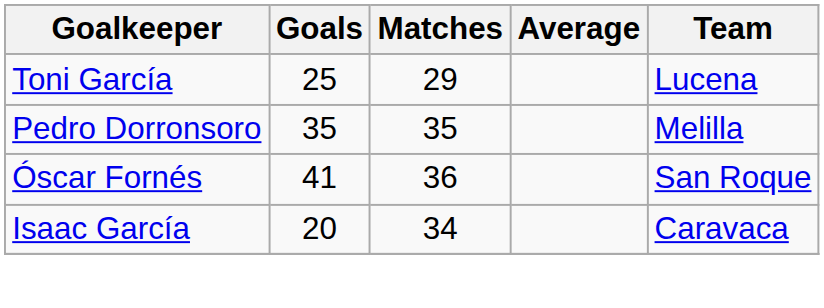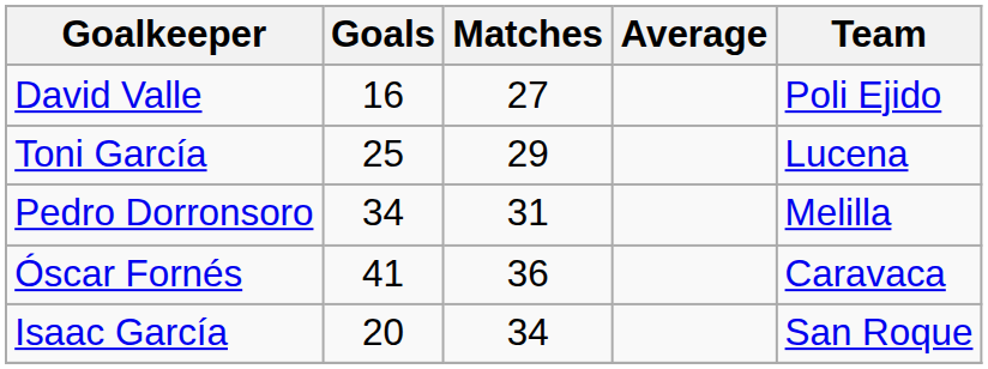 <table class="wikitable sortable">
 <tr>
 <th>Goalkeeper</th>
 <th>Goals</th>
 <th>Matches</th>
 <th>Average</th>
 <th>Team</th>
+</tr>
+<tr>
+<td> <a href='#'>David Valle</a></td>
+<td align=center>16</td>
+<td align=center>27</td>
+<td align=center></td>
+<td><a href='#'>Poli Ejido</a></td>
 </tr>
 <tr>
 <td> <a href='#'>Toni García</a></td>
 <td align=center>25</td>
 <td align=center>29</td>
 <td align=center></td>
 <td><a href='#'>Lucena</a></td>
 </tr>
 <tr>
 <td> <a href='#'>Pedro Dorronsoro</a></td>
-<td align=center>35</td>
-<td align=center>35</td>
+<td align=center>34</td>
+<td align=center>31</td>
 <td align=center></td>
 <td><a href='#'>Melilla</a></td>
 </tr>
 <tr>
 <td> <a href='#'>Óscar Fornés</a></td>
 <td align=center>41</td>
 <td align=center>36</td>
 <td align=center></td>
-<td><a href='#'>San Roque</a></td>
+<td><a href='#'>Caravaca</a></td>
 </tr>
 <tr>
 <td> <a href='#'>Isaac García</a></td>
 <td align=center>20</td>
 <td align=center>34</td>
 <td align=center></td>
-<td><a href='#'>Caravaca</a></td>
+<td><a href='#'>San Roque</a></td>
 </tr>
 <tr>
 </tr>
 </table>
